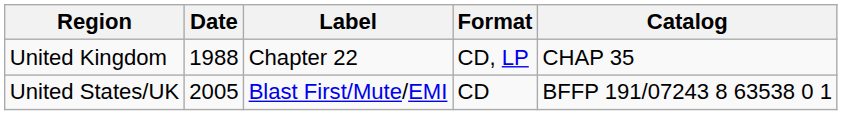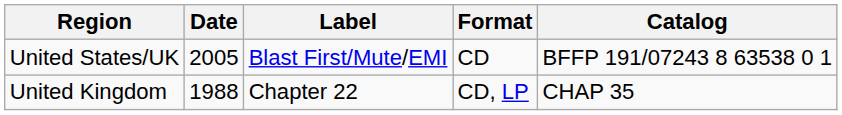 <table class="wikitable">
 <tr>
 <th>Region</th>
 <th>Date</th>
 <th>Label</th>
 <th>Format</th>
 <th>Catalog</th>
 </tr>
 <tr>
+<td>United States/UK</td>
+<td>2005</td>
+<td><a href='#'>Blast First/Mute</a>/<a href='#'>EMI</a></td>
+<td>CD</td>
+<td>BFFP 191/07243 8 63538 0 1</td>
+</tr>
+<tr>
 <td>United Kingdom</td>
 <td>1988</td>
 <td>Chapter 22</td>
 <td>CD, <a href='#'>LP</a></td>
 <td>CHAP 35</td>
 </tr>
-<tr>
-<td>United States/UK</td>
-<td>2005</td>
-<td><a href='#'>Blast First/Mute</a>/<a href='#'>EMI</a></td>
-<td>CD</td>
-<td>BFFP 191/07243 8 63538 0 1</td>
-</tr>
 </table>
